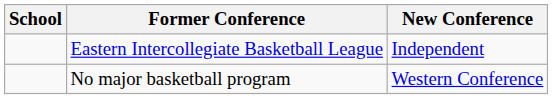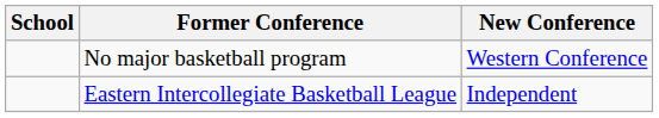 <table class="wikitable sortable">
 <tr>
 <th>School</th>
 <th>Former Conference</th>
 <th>New Conference</th>
 </tr>
 <tr>
 <td></td>
+<td>No major basketball program</td>
+<td><a href='#'>Western Conference</a></td>
+</tr>
+<tr>
+<td></td>
 <td><a href='#'>Eastern Intercollegiate Basketball League</a></td>
 <td><a href='#'>Independent</a></td>
 </tr>
-<tr>
-<td></td>
-<td>No major basketball program</td>
-<td><a href='#'>Western Conference</a></td>
-</tr>
 </table>
